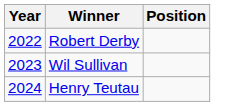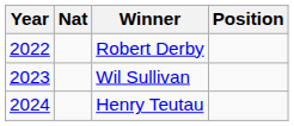 <table class="wikitable">
 <tr>
 <th>Year</th>
+<th>Nat</th>
 <th>Winner</th>
 <th>Position</th>
 </tr>
 <tr>
 <td><a href='#'>2022</a></td>
+<td></td>
 <td><a href='#'>Robert Derby</a></td>
 <td></td>
 </tr>
 <tr>
 <td><a href='#'>2023</a></td>
+<td></td>
 <td><a href='#'>Wil Sullivan</a></td>
 <td></td>
 </tr>
 <tr>
 <td><a href='#'>2024</a></td>
+<td></td>
 <td><a href='#'>Henry Teutau</a></td>
 <td></td>
 </tr>
 </table>
